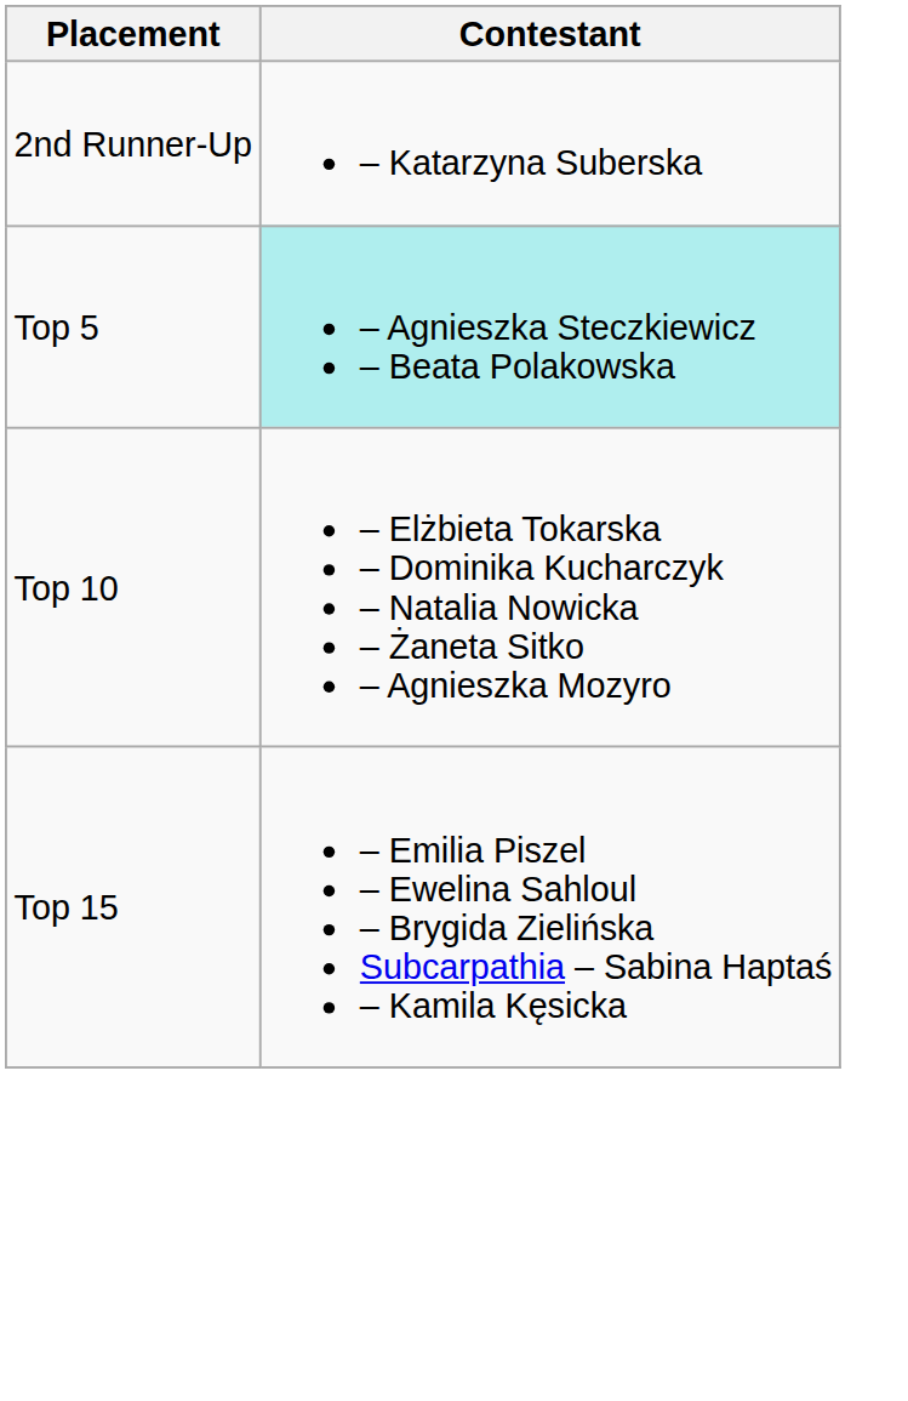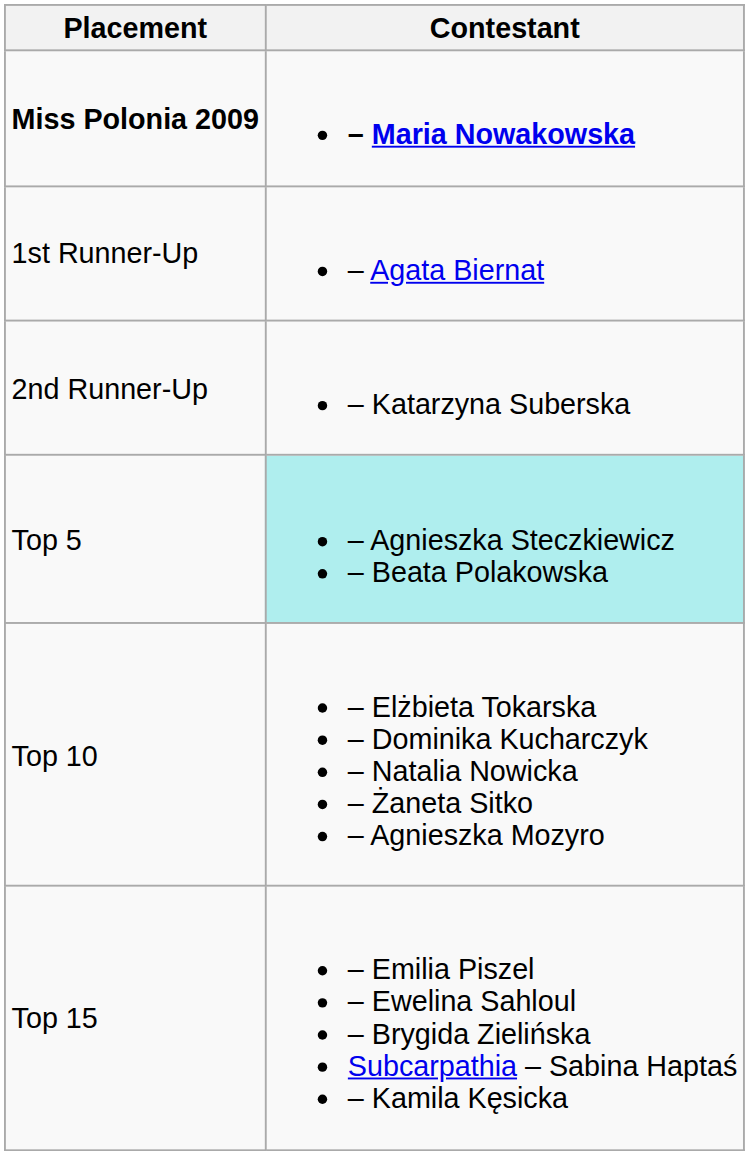 <table class="wikitable sortable" style="font-size: 95%;">
 <tr>
 <th>Placement</th>
 <th>Contestant</th>
+</tr>
+<tr>
+<td><strong>Miss Polonia 2009</strong></td>
+<td><br><ul><li><strong> – <a href='#'>Maria Nowakowska</a></strong></li></ul></td>
+</tr>
+<tr>
+<td>1st Runner-Up</td>
+<td><br><ul><li> – <a href='#'>Agata Biernat</a></li></ul></td>
 </tr>
 <tr>
 <td>2nd Runner-Up</td>
 <td><br><ul><li> – Katarzyna Suberska</li></ul></td>
 </tr>
 <tr>
 <td>Top 5</td>
 <td style="background: paleturquoise;"><br><ul><li> – Agnieszka Steczkiewicz</li><li> – Beata Polakowska </li></ul></td>
 </tr>
 <tr>
 <td>Top 10</td>
 <td><br><ul><li> – Elżbieta Tokarska</li><li> – Dominika Kucharczyk</li><li> – Natalia Nowicka</li><li> – Żaneta Sitko </li><li> – Agnieszka Mozyro</li></ul></td>
 </tr>
 <tr>
 <td>Top 15</td>
 <td><br><ul><li> – Emilia Piszel</li><li> – Ewelina Sahloul</li><li> – Brygida Zielińska</li><li> <a href='#'>Subcarpathia</a> – Sabina Haptaś</li><li> – Kamila Kęsicka</li></ul></td>
 </tr>
 </table>
